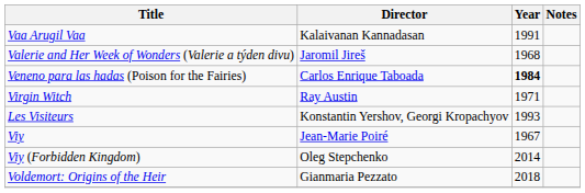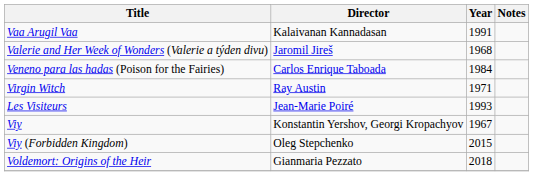 <table class="wikitable">
 <tr>
 <th>Title</th>
 <th>Director</th>
 <th>Year</th>
 <th>Notes</th>
 </tr>
 <tr>
 <td><em><a href='#'>Vaa Arugil Vaa</a></em></td>
 <td>Kalaivanan Kannadasan</td>
 <td>1991</td>
 <td></td>
 </tr>
 <tr>
 <td><em><a href='#'>Valerie and Her Week of Wonders</a></em> (<em>Valerie a týden divu</em>)</td>
 <td><a href='#'>Jaromil Jireš</a></td>
 <td>1968</td>
 <td></td>
 </tr>
 <tr>
 <td><em><a href='#'>Veneno para las hadas</a></em>  (Poison for the Fairies)</td>
 <td><a href='#'>Carlos Enrique Taboada</a></td>
-<td><strong>1984</strong></td>
+<td>1984</td>
 <td></td>
 </tr>
 <tr>
 <td><em><a href='#'>Virgin Witch</a></em></td>
 <td><a href='#'>Ray Austin</a></td>
 <td>1971</td>
 <td></td>
 </tr>
 <tr>
 <td><em><a href='#'>Les Visiteurs</a></em></td>
-<td>Konstantin Yershov, Georgi Kropachyov</td>
+<td><a href='#'>Jean-Marie Poiré</a></td>
 <td>1993</td>
 <td></td>
 </tr>
 <tr>
 <td><em><a href='#'>Viy</a></em></td>
-<td><a href='#'>Jean-Marie Poiré</a></td>
+<td>Konstantin Yershov, Georgi Kropachyov</td>
 <td>1967</td>
 <td></td>
 </tr>
 <tr>
 <td><em><a href='#'>Viy</a></em>  (<em>Forbidden Kingdom</em>)</td>
 <td>Oleg Stepchenko</td>
-<td>2014</td>
+<td>2015</td>
 <td></td>
 </tr>
 <tr>
 <td><em><a href='#'>Voldemort: Origins of the Heir</a></em></td>
 <td>Gianmaria Pezzato</td>
 <td>2018</td>
 <td></td>
 </tr>
 <tr>
 </tr>
 </table>
